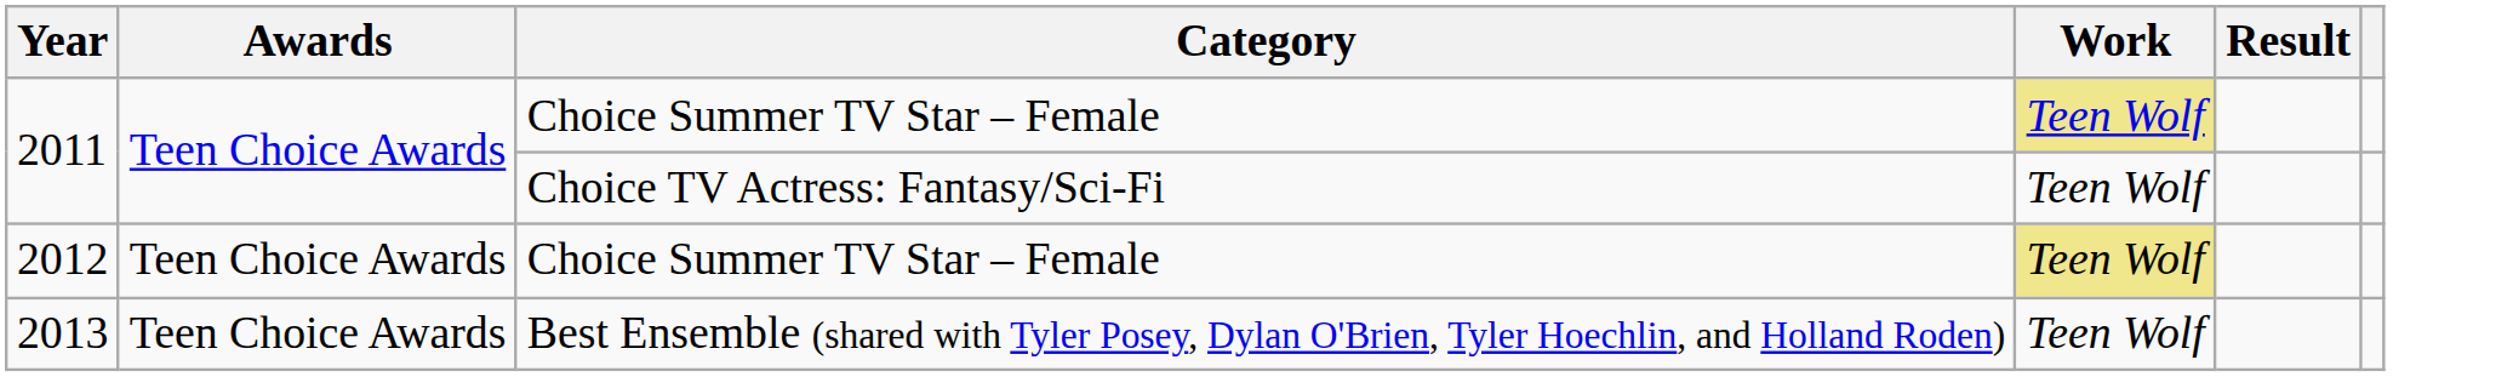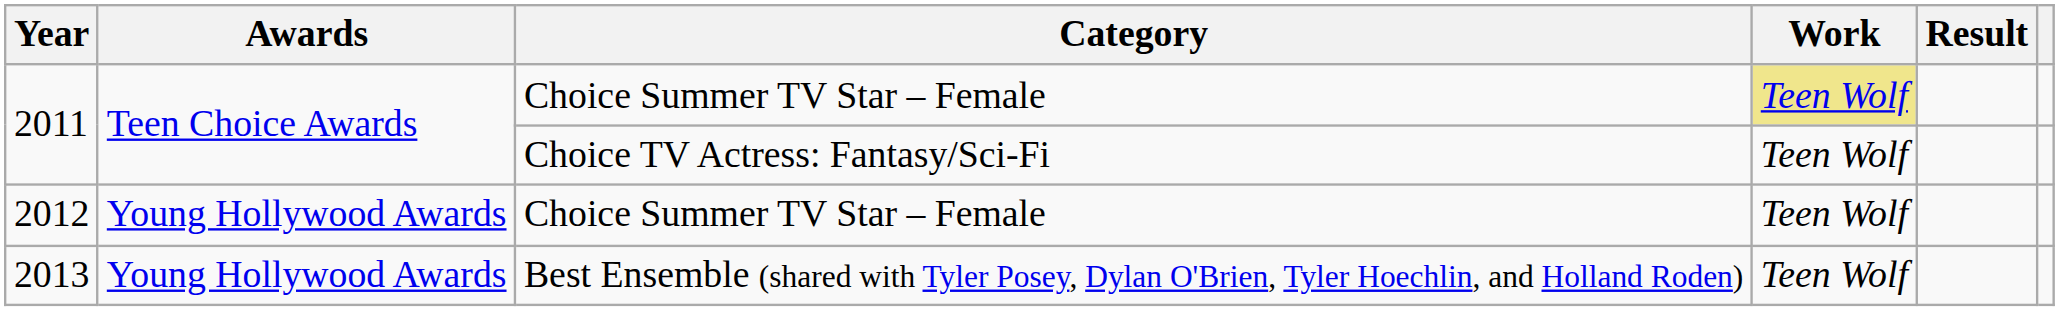 <table class="wikitable">
 <tr>
 <th>Year</th>
 <th>Awards</th>
 <th>Category</th>
 <th>Work</th>
 <th>Result</th>
 <th></th>
 </tr>
 <tr>
 <td rowspan="2">2011</td>
 <td rowspan="2"><a href='#'>Teen Choice Awards</a></td>
 <td>Choice Summer TV Star – Female</td>
 <td style="background: khaki;"><em><a href='#'>Teen Wolf</a></em></td>
 <td></td>
 <td></td>
 </tr>
 <tr>
 <td>Choice TV Actress: Fantasy/Sci-Fi</td>
 <td><em>Teen Wolf</em></td>
 <td></td>
 <td></td>
 </tr>
 <tr>
 <td>2012</td>
-<td>Teen Choice Awards</td>
+<td><a href='#'>Young Hollywood Awards</a></td>
 <td>Choice Summer TV Star – Female</td>
-<td style="background: khaki;"><em>Teen Wolf</em></td>
+<td><em>Teen Wolf</em></td>
 <td></td>
 <td></td>
 </tr>
 <tr>
 <td>2013</td>
-<td>Teen Choice Awards</td>
+<td><a href='#'>Young Hollywood Awards</a></td>
 <td>Best Ensemble <small>(shared with <a href='#'>Tyler Posey</a>, <a href='#'>Dylan O'Brien</a>, <a href='#'>Tyler Hoechlin</a>, and <a href='#'>Holland Roden</a>)</small></td>
 <td><em>Teen Wolf</em></td>
 <td></td>
 <td></td>
 </tr>
 </table>
